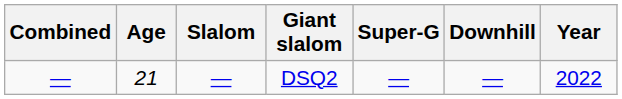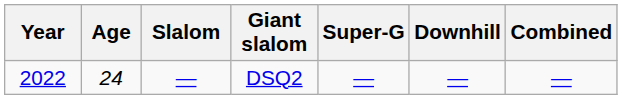 <table class=wikitable style="text-align:center">
 <tr>
-<th>Combined</th>
+<th>  Year  </th>
 <th> Age </th>
 <th> Slalom </th>
 <th>Giant<br> slalom </th>
 <th>Super-G</th>
 <th>Downhill</th>
-<th>  Year  </th>
+<th>Combined</th>
 </tr>
 <tr>
-<td><a href='#'>—</a></td>
-<td><em>21</em></td>
+<td><a href='#'>2022</a></td>
+<td><em>24</em></td>
 <td><a href='#'>—</a></td>
 <td><a href='#'>DSQ2</a></td>
 <td><a href='#'>—</a></td>
 <td><a href='#'>—</a></td>
-<td><a href='#'>2022</a></td>
+<td><a href='#'>—</a></td>
 </tr>
 </table>
